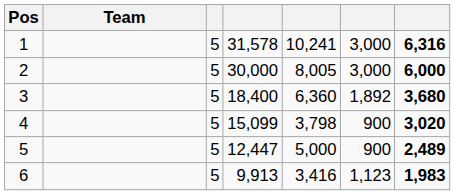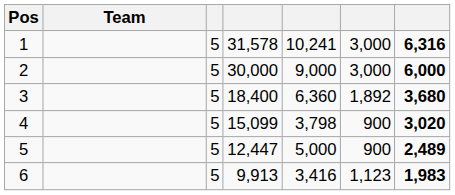 <table class="wikitable sortable" style="text-align:right;font-size:100%">
 <tr>
 <th width=20>Pos</th>
 <th width=150>Team</th>
 <th></th>
 <th width=45></th>
 <th width=45></th>
 <th width=45></th>
 <th width=45></th>
 </tr>
 <tr>
 <td align=center>1</td>
 <td align="left"></td>
 <td align=center>5</td>
 <td>31,578</td>
 <td>10,241</td>
 <td>3,000</td>
 <td><strong>6,316</strong></td>
 </tr>
 <tr>
 <td align=center>2</td>
 <td align="left"></td>
 <td align=center>5</td>
 <td>30,000</td>
-<td>8,005</td>
+<td>9,000</td>
 <td>3,000</td>
 <td><strong>6,000</strong></td>
 </tr>
 <tr>
 <td align=center>3</td>
 <td align="left"></td>
 <td align=center>5</td>
 <td>18,400</td>
 <td>6,360</td>
 <td>1,892</td>
 <td><strong>3,680</strong></td>
 </tr>
 <tr>
 <td align=center>4</td>
 <td align="left"></td>
 <td align=center>5</td>
 <td>15,099</td>
 <td>3,798</td>
 <td>900</td>
 <td><strong>3,020</strong></td>
 </tr>
 <tr>
 <td align=center>5</td>
 <td align="left"></td>
 <td align=center>5</td>
 <td>12,447</td>
 <td>5,000</td>
 <td>900</td>
 <td><strong>2,489</strong></td>
 </tr>
 <tr>
 <td align=center>6</td>
 <td align="left"></td>
 <td align=center>5</td>
 <td>9,913</td>
 <td>3,416</td>
 <td>1,123</td>
 <td><strong>1,983</strong></td>
 </tr>
 </table>
